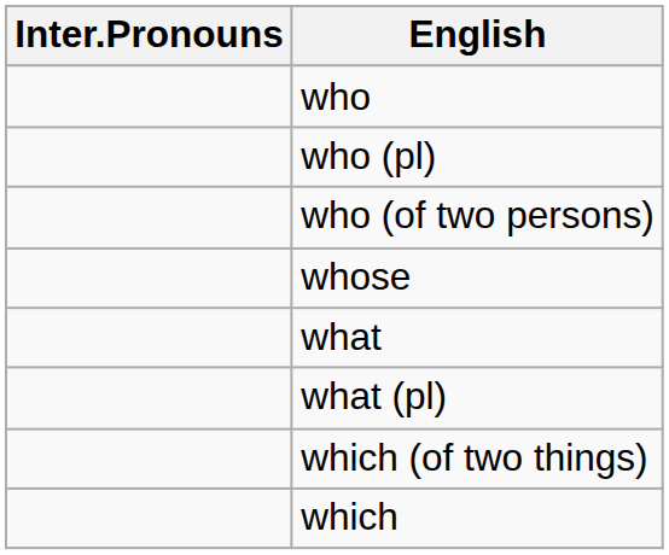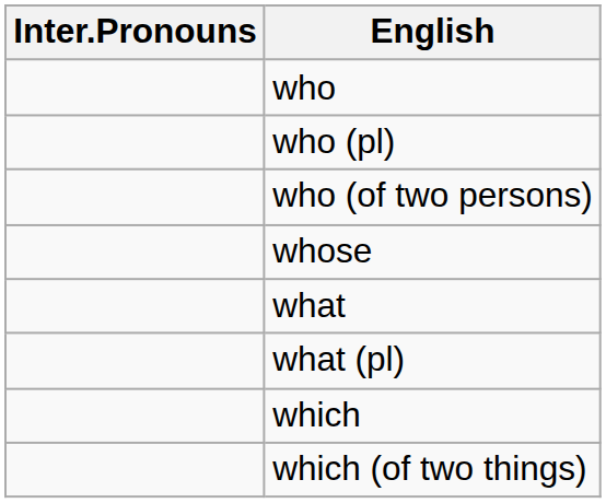 <table class="wikitable">
 <tr>
 <th>Inter.Pronouns</th>
 <th>English</th>
 </tr>
 <tr>
 <td></td>
 <td>who</td>
 </tr>
 <tr>
 <td></td>
 <td>who (pl)</td>
 </tr>
 <tr>
 <td></td>
 <td>who (of two persons)</td>
 </tr>
 <tr>
 <td></td>
 <td>whose</td>
 </tr>
 <tr>
 <td></td>
 <td>what</td>
 </tr>
 <tr>
 <td></td>
 <td>what (pl)</td>
 </tr>
 <tr>
 <td></td>
-<td>which (of two things)</td>
+<td>which</td>
 </tr>
 <tr>
 <td></td>
-<td>which</td>
+<td>which (of two things)</td>
 </tr>
 </table>
